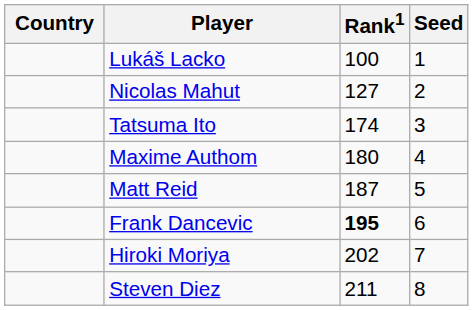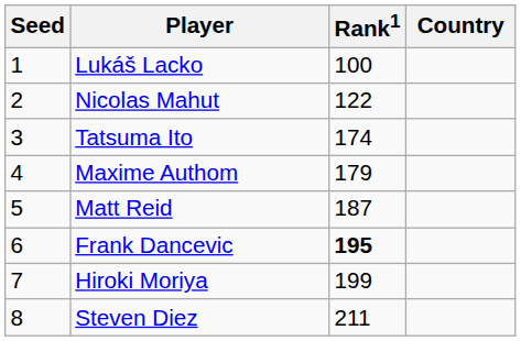 <table class="sortable wikitable">
 <tr>
-<th style="width:70px;">Country</th>
+<th>Seed</th>
 <th style="width:175px;">Player</th>
 <th>Rank<sup>1</sup></th>
-<th>Seed</th>
+<th style="width:70px;">Country</th>
 </tr>
 <tr>
-<td></td>
+<td>1</td>
 <td><a href='#'>Lukáš Lacko</a></td>
 <td>100</td>
-<td>1</td>
+<td></td>
 </tr>
 <tr>
+<td>2</td>
+<td><a href='#'>Nicolas Mahut</a></td>
+<td>122</td>
 <td></td>
-<td><a href='#'>Nicolas Mahut</a></td>
-<td>127</td>
-<td>2</td>
 </tr>
 <tr>
-<td></td>
+<td>3</td>
 <td><a href='#'>Tatsuma Ito</a></td>
 <td>174</td>
-<td>3</td>
+<td></td>
 </tr>
 <tr>
+<td>4</td>
+<td><a href='#'>Maxime Authom</a></td>
+<td>179</td>
 <td></td>
-<td><a href='#'>Maxime Authom</a></td>
-<td>180</td>
-<td>4</td>
 </tr>
 <tr>
-<td></td>
+<td>5</td>
 <td><a href='#'>Matt Reid</a></td>
 <td>187</td>
-<td>5</td>
+<td></td>
 </tr>
 <tr>
-<td></td>
+<td>6</td>
 <td><a href='#'>Frank Dancevic</a></td>
 <td><strong>195</strong></td>
-<td>6</td>
+<td></td>
 </tr>
 <tr>
+<td>7</td>
+<td><a href='#'>Hiroki Moriya</a></td>
+<td>199</td>
 <td></td>
-<td><a href='#'>Hiroki Moriya</a></td>
-<td>202</td>
-<td>7</td>
 </tr>
 <tr>
-<td></td>
+<td>8</td>
 <td><a href='#'>Steven Diez</a></td>
 <td>211</td>
-<td>8</td>
+<td></td>
 </tr>
 </table>
